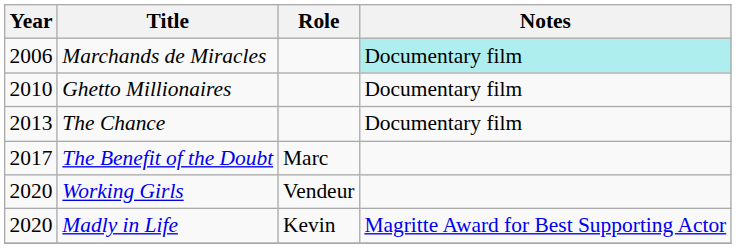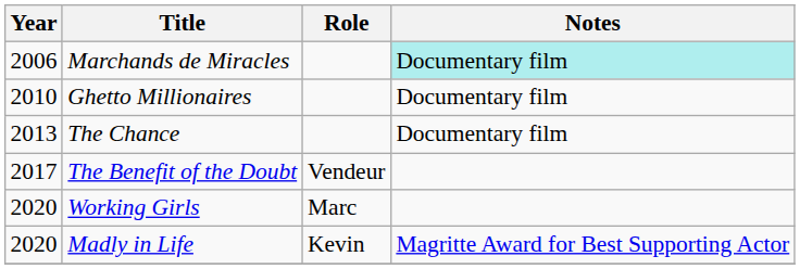 <table class="wikitable sortable">
 <tr>
 <th>Year</th>
 <th>Title</th>
 <th>Role</th>
 <th class="unsortable">Notes</th>
 </tr>
 <tr>
 <td>2006</td>
 <td><em>Marchands de Miracles</em></td>
 <td></td>
 <td style="background: paleturquoise;">Documentary film</td>
 </tr>
 <tr>
 <td>2010</td>
 <td><em>Ghetto Millionaires</em></td>
 <td></td>
 <td>Documentary film</td>
 </tr>
 <tr>
 <td>2013</td>
 <td><em>The Chance</em></td>
 <td></td>
 <td>Documentary film</td>
 </tr>
 <tr>
 <td>2017</td>
 <td><em><a href='#'>The Benefit of the Doubt</a></em></td>
-<td>Marc</td>
+<td>Vendeur</td>
 <td></td>
 </tr>
 <tr>
 <td>2020</td>
 <td><em><a href='#'>Working Girls</a></em></td>
-<td>Vendeur</td>
+<td>Marc</td>
 <td></td>
 </tr>
 <tr>
 <td>2020</td>
 <td><em><a href='#'>Madly in Life</a></em></td>
 <td>Kevin</td>
 <td><a href='#'>Magritte Award for Best Supporting Actor</a></td>
 </tr>
 <tr>
 </tr>
 </table>
